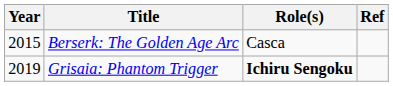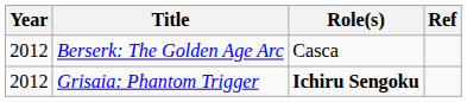 <table class="wikitable">
 <tr>
 <th>Year</th>
 <th>Title</th>
 <th>Role(s)</th>
 <th>Ref</th>
 </tr>
 <tr>
-<td>2015</td>
+<td>2012</td>
 <td><em><a href='#'>Berserk: The Golden Age Arc</a></em></td>
 <td>Casca</td>
 <td></td>
 </tr>
 <tr>
-<td>2019</td>
+<td>2012</td>
 <td><em><a href='#'>Grisaia: Phantom Trigger</a></em></td>
 <td><strong>Ichiru Sengoku</strong></td>
 <td></td>
 </tr>
 </table>
